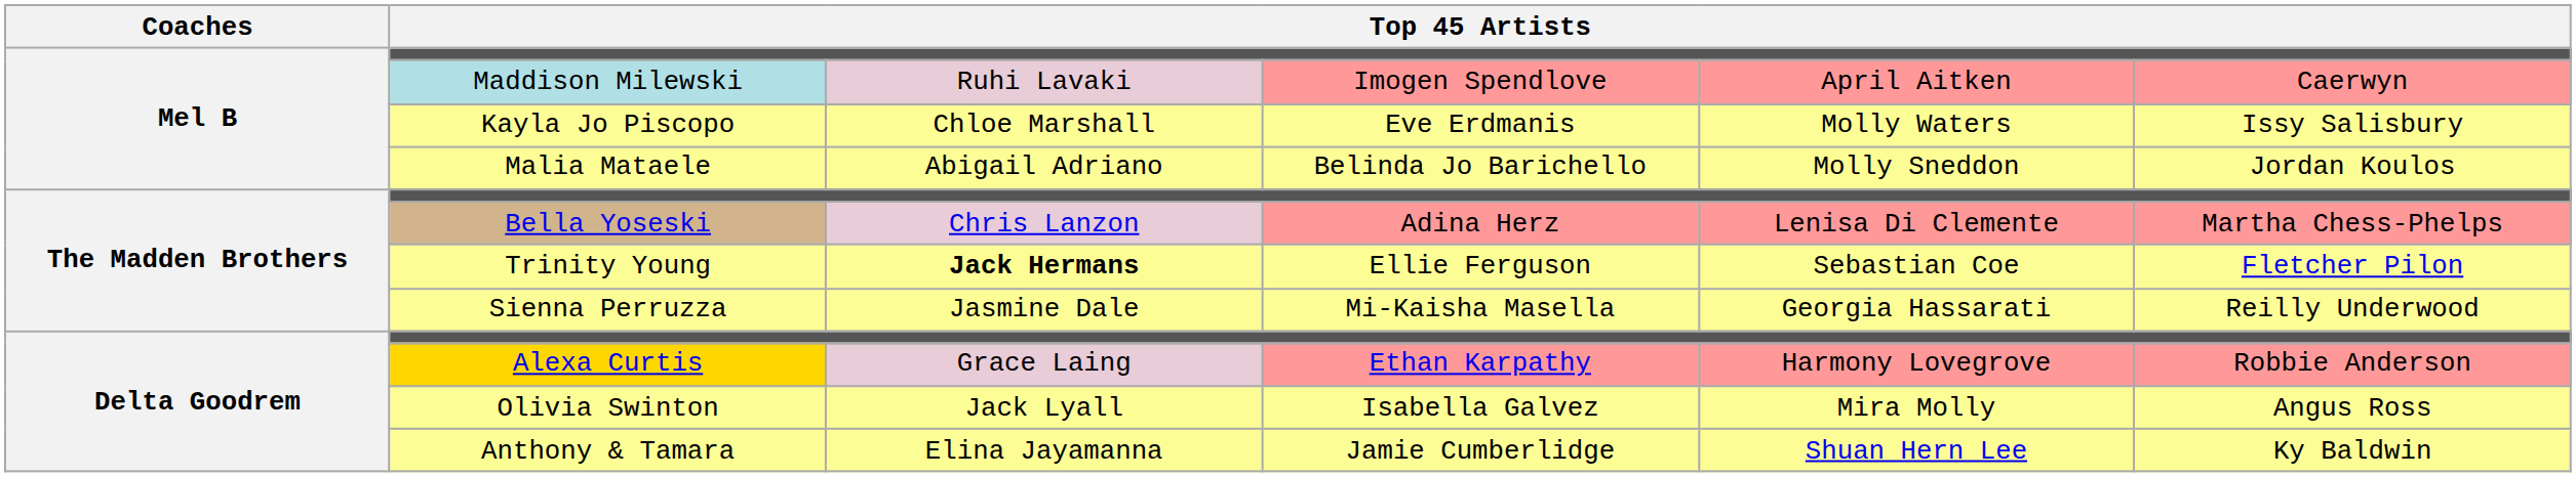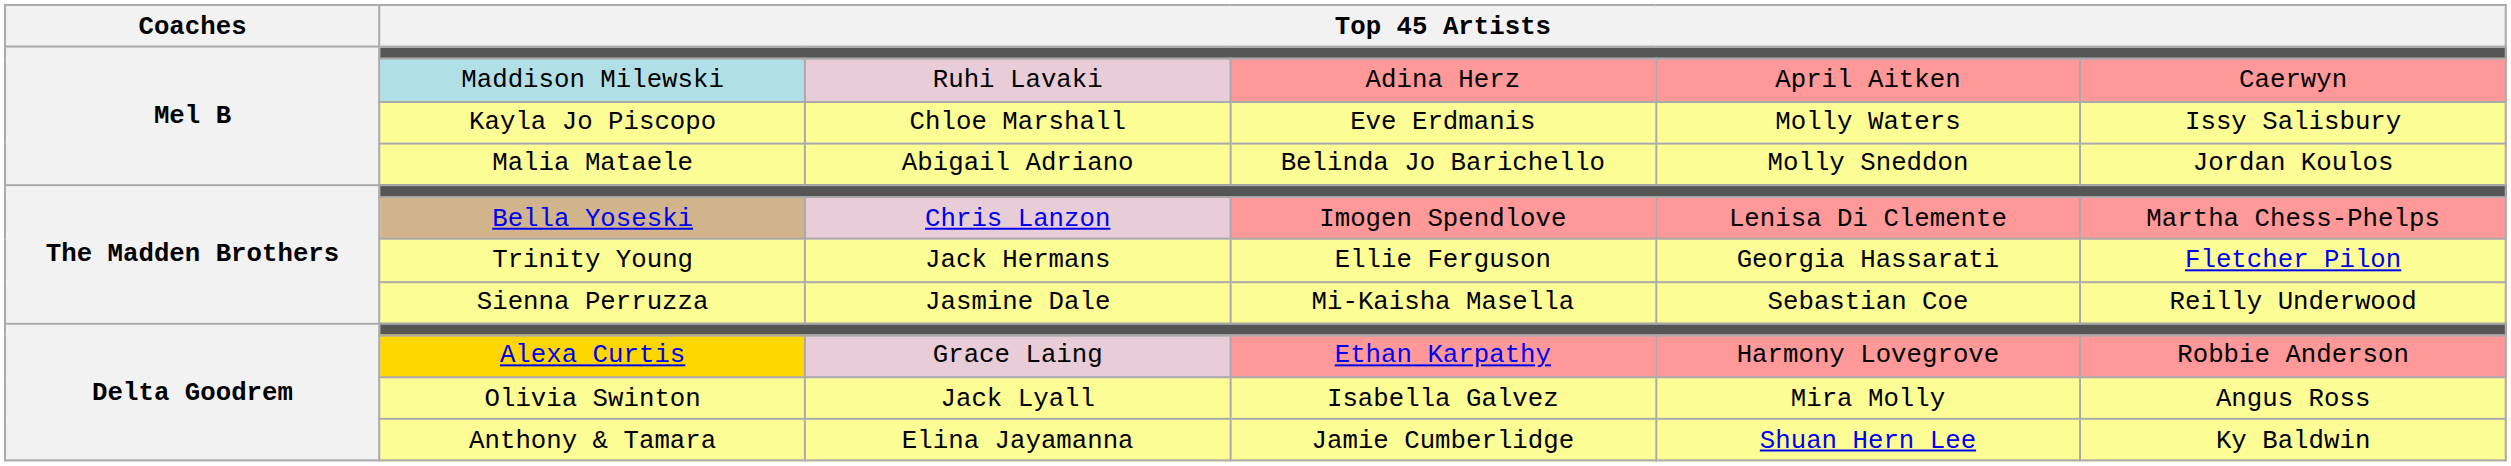 <table class="wikitable" style="text-align:center; width:100%">
 <tr>
 <th style="width:15%">Coaches</th>
 <th style="width:85%" colspan="5">Top 45 Artists</th>
 </tr>
 <tr>
 <th rowspan="4">Mel B</th>
 <td colspan="5" style="background:#555"></td>
 </tr>
 <tr>
 <td style="background:#B0E0E6; width:17%">Maddison Milewski</td>
 <td style="background:#E8CCD7; width:17%">Ruhi Lavaki</td>
-<td style="background:#FF9999">Imogen Spendlove</td>
+<td style="background:#FF9999; width:17%">Adina Herz</td>
 <td style="background:#FF9999; width:17%">April Aitken</td>
 <td style="background:#FF9999; width:17%">Caerwyn</td>
 </tr>
 <tr>
 <td style="background:#FDFD96">Kayla Jo Piscopo</td>
 <td style="background:#FDFD96">Chloe Marshall</td>
 <td style="background:#FDFD96">Eve Erdmanis</td>
 <td style="background:#FDFD96">Molly Waters</td>
 <td style="background:#FDFD96">Issy Salisbury</td>
 </tr>
 <tr>
 <td style="background:#FDFD96">Malia Mataele</td>
 <td style="background:#FDFD96">Abigail Adriano</td>
 <td style="background:#FDFD96">Belinda Jo Barichello</td>
 <td style="background:#FDFD96">Molly Sneddon</td>
 <td style="background:#FDFD96">Jordan Koulos</td>
 </tr>
 <tr>
 <th rowspan="4">The Madden Brothers</th>
 <td colspan="5" style="background:#555"></td>
 </tr>
 <tr>
 <td style="background:tan"><a href='#'>Bella Yoseski</a></td>
 <td style="background:#E8CCD7"><a href='#'>Chris Lanzon</a></td>
-<td style="background:#FF9999; width:17%">Adina Herz</td>
+<td style="background:#FF9999">Imogen Spendlove</td>
 <td style="background:#FF9999">Lenisa Di Clemente</td>
 <td style="background:#FF9999">Martha Chess-Phelps</td>
 </tr>
 <tr>
 <td style="background:#FDFD96">Trinity Young</td>
-<td style="background:#FDFD96"><strong>Jack Hermans</strong></td>
+<td style="background:#FDFD96">Jack Hermans</td>
 <td style="background:#FDFD96">Ellie Ferguson</td>
-<td style="background:#FDFD96">Sebastian Coe</td>
+<td style="background:#FDFD96">Georgia Hassarati</td>
 <td style="background:#FDFD96"><a href='#'>Fletcher Pilon</a></td>
 </tr>
 <tr>
 <td style="background:#FDFD96">Sienna Perruzza</td>
 <td style="background:#FDFD96">Jasmine Dale</td>
 <td style="background:#FDFD96">Mi-Kaisha Masella</td>
-<td style="background:#FDFD96">Georgia Hassarati</td>
+<td style="background:#FDFD96">Sebastian Coe</td>
 <td style="background:#FDFD96">Reilly Underwood</td>
 </tr>
 <tr>
 <th rowspan="4">Delta Goodrem</th>
 <td colspan="5" style="background:#555"></td>
 </tr>
 <tr>
 <td style="background:gold"><a href='#'>Alexa Curtis</a></td>
 <td style="background:#E8CCD7">Grace Laing</td>
 <td style="background:#FF9999"><a href='#'>Ethan Karpathy</a></td>
 <td style="background:#FF9999">Harmony Lovegrove</td>
 <td style="background:#FF9999">Robbie Anderson</td>
 </tr>
 <tr>
 <td style="background:#FDFD96">Olivia Swinton</td>
 <td style="background:#FDFD96">Jack Lyall</td>
 <td style="background:#FDFD96">Isabella Galvez</td>
 <td style="background:#FDFD96">Mira Molly</td>
 <td style="background:#FDFD96">Angus Ross</td>
 </tr>
 <tr>
 <td style="background:#FDFD96">Anthony & Tamara</td>
 <td style="background:#FDFD96">Elina Jayamanna</td>
 <td style="background:#FDFD96">Jamie Cumberlidge</td>
 <td style="background:#FDFD96"><a href='#'>Shuan Hern Lee</a></td>
 <td style="background:#FDFD96">Ky Baldwin</td>
 </tr>
 </table>
